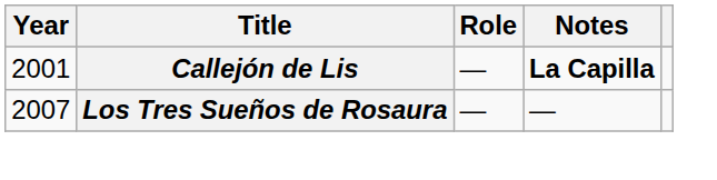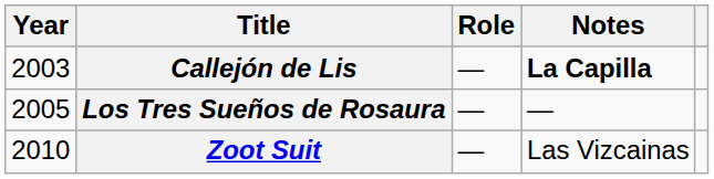 <table class="wikitable plainrowheaders">
 <tr>
 <th scope="col">Year</th>
 <th scope="col">Title</th>
 <th scope="col">Role</th>
 <th scope="col">Notes</th>
 <th scope="col"></th>
 </tr>
 <tr>
-<td align="center">2001</td>
+<td align="center">2003</td>
 <th scope="row"><em>Callejón de Lis</em></th>
 <td>—</td>
 <td><strong>La Capilla</strong></td>
 <td></td>
 </tr>
 <tr>
-<td align="center">2007</td>
+<td align="center">2005</td>
 <th scope="row"><em>Los Tres Sueños de Rosaura</em></th>
 <td>—</td>
 <td>—</td>
 <td></td>
 </tr>
+<tr>
+<td align="center">2010</td>
+<th scope="row"><em><a href='#'>Zoot Suit</a></em></th>
+<td>—</td>
+<td>Las Vizcainas</td>
+<td></td>
+</tr>
 </table>
